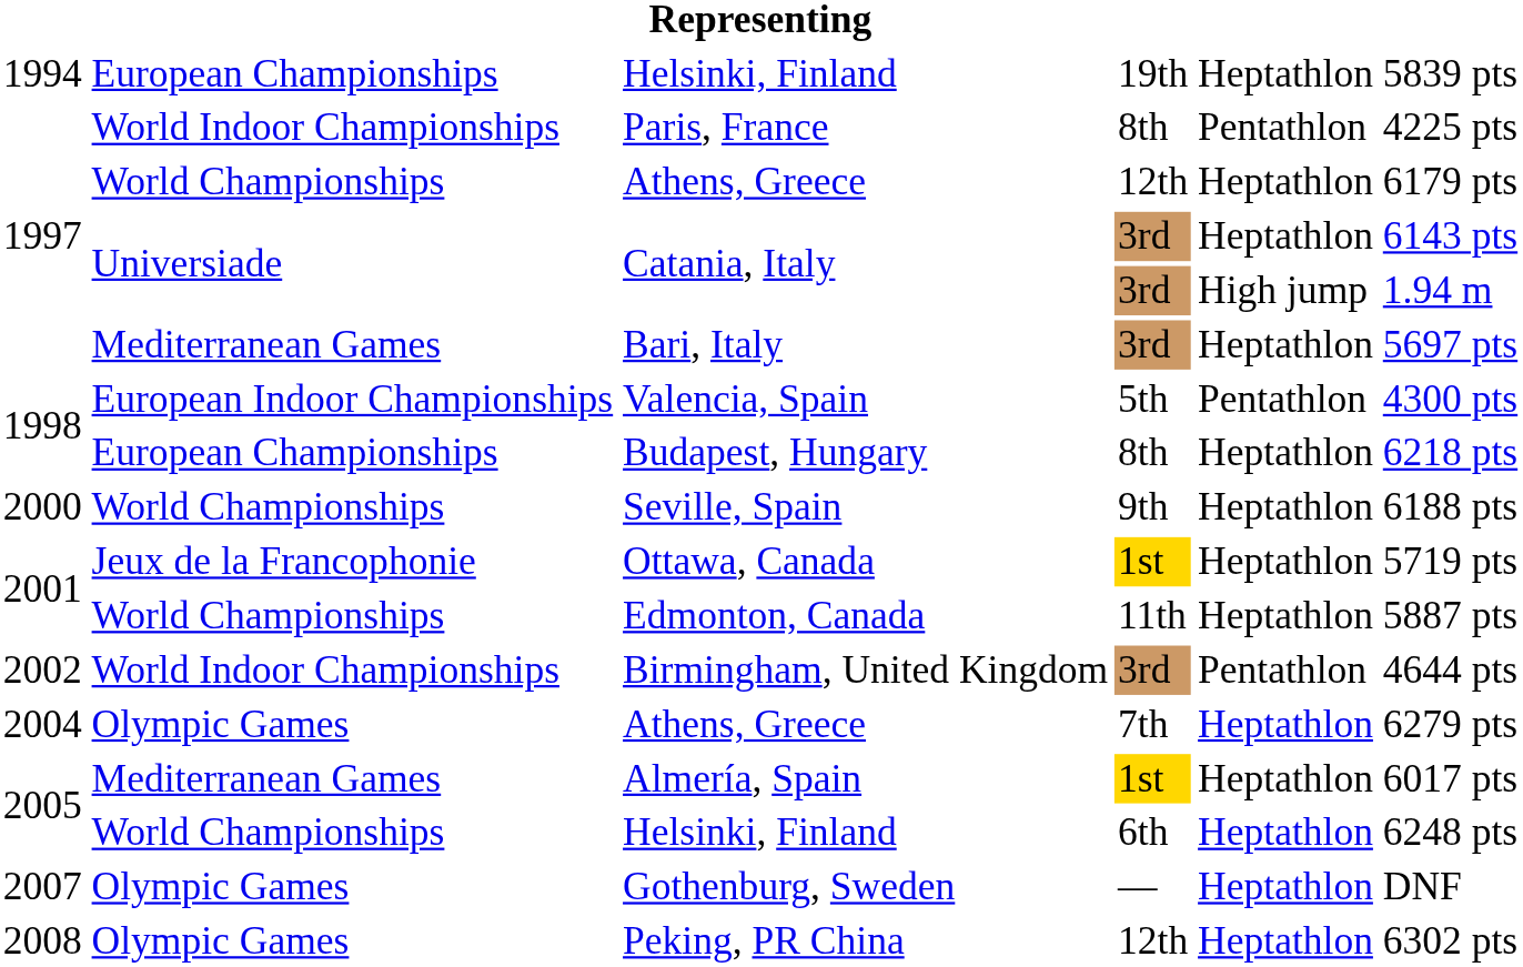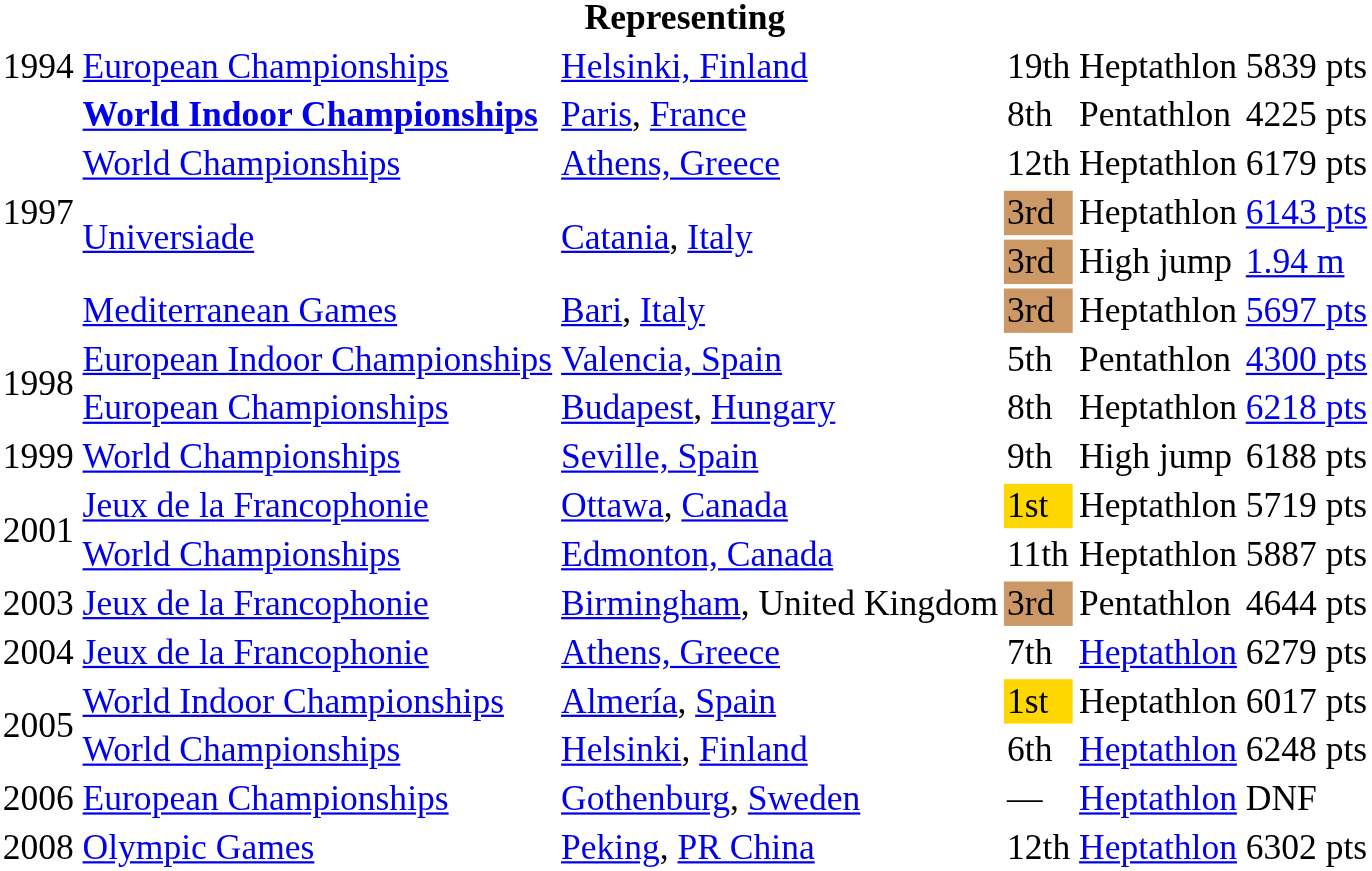 <table>
 <tr>
 <th colspan="6">Representing </th>
 </tr>
 <tr>
 <td>1994</td>
 <td><a href='#'>European Championships</a></td>
 <td><a href='#'>Helsinki, Finland</a></td>
 <td>19th</td>
 <td>Heptathlon</td>
 <td>5839 pts</td>
 </tr>
 <tr>
 <td rowspan=5>1997</td>
-<td><a href='#'>World Indoor Championships</a></td>
+<td><strong><a href='#'>World Indoor Championships</a></strong></td>
 <td><a href='#'>Paris</a>, <a href='#'>France</a></td>
 <td>8th</td>
 <td>Pentathlon</td>
 <td>4225 pts</td>
 </tr>
 <tr>
 <td><a href='#'>World Championships</a></td>
 <td><a href='#'>Athens, Greece</a></td>
 <td>12th</td>
 <td>Heptathlon</td>
 <td>6179 pts</td>
 </tr>
 <tr>
 <td rowspan=2><a href='#'>Universiade</a></td>
 <td rowspan=2><a href='#'>Catania</a>, <a href='#'>Italy</a></td>
 <td bgcolor="cc9966">3rd</td>
 <td>Heptathlon</td>
 <td><a href='#'>6143 pts</a></td>
 </tr>
 <tr>
 <td bgcolor="cc9966">3rd</td>
 <td>High jump</td>
 <td><a href='#'>1.94 m</a></td>
 </tr>
 <tr>
 <td><a href='#'>Mediterranean Games</a></td>
 <td><a href='#'>Bari</a>, <a href='#'>Italy</a></td>
 <td bgcolor="cc9966">3rd</td>
 <td>Heptathlon</td>
 <td><a href='#'>5697 pts</a></td>
 </tr>
 <tr>
 <td rowspan=2>1998</td>
 <td><a href='#'>European Indoor Championships</a></td>
 <td><a href='#'>Valencia, Spain</a></td>
 <td>5th</td>
 <td>Pentathlon</td>
 <td><a href='#'>4300 pts</a></td>
 </tr>
 <tr>
 <td><a href='#'>European Championships</a></td>
 <td><a href='#'>Budapest</a>, <a href='#'>Hungary</a></td>
 <td>8th</td>
 <td>Heptathlon</td>
 <td><a href='#'>6218 pts</a></td>
 </tr>
 <tr>
-<td>2000</td>
+<td>1999</td>
 <td><a href='#'>World Championships</a></td>
 <td><a href='#'>Seville, Spain</a></td>
 <td>9th</td>
-<td>Heptathlon</td>
+<td>High jump</td>
 <td>6188 pts</td>
 </tr>
 <tr>
 <td rowspan=2>2001</td>
 <td><a href='#'>Jeux de la Francophonie</a></td>
 <td><a href='#'>Ottawa</a>, <a href='#'>Canada</a></td>
 <td bgcolor=gold>1st</td>
 <td>Heptathlon</td>
 <td>5719 pts</td>
 </tr>
 <tr>
 <td><a href='#'>World Championships</a></td>
 <td><a href='#'>Edmonton, Canada</a></td>
 <td>11th</td>
 <td>Heptathlon</td>
 <td>5887 pts</td>
 </tr>
 <tr>
-<td>2002</td>
-<td><a href='#'>World Indoor Championships</a></td>
+<td>2003</td>
+<td><a href='#'>Jeux de la Francophonie</a></td>
 <td><a href='#'>Birmingham</a>, United Kingdom</td>
 <td bgcolor="cc9966">3rd</td>
 <td>Pentathlon</td>
 <td>4644 pts</td>
 </tr>
 <tr>
 <td>2004</td>
-<td><a href='#'>Olympic Games</a></td>
+<td><a href='#'>Jeux de la Francophonie</a></td>
 <td><a href='#'>Athens, Greece</a></td>
 <td>7th</td>
 <td><a href='#'>Heptathlon</a></td>
 <td>6279 pts</td>
 </tr>
 <tr>
 <td rowspan=2>2005</td>
-<td><a href='#'>Mediterranean Games</a></td>
+<td><a href='#'>World Indoor Championships</a></td>
 <td><a href='#'>Almería</a>, <a href='#'>Spain</a></td>
 <td bgcolor="gold">1st</td>
 <td>Heptathlon</td>
 <td>6017 pts</td>
 </tr>
 <tr>
 <td><a href='#'>World Championships</a></td>
 <td><a href='#'>Helsinki</a>, <a href='#'>Finland</a></td>
 <td>6th</td>
 <td><a href='#'>Heptathlon</a></td>
 <td>6248 pts</td>
 </tr>
 <tr>
-<td>2007</td>
-<td><a href='#'>Olympic Games</a></td>
+<td>2006</td>
+<td><a href='#'>European Championships</a></td>
 <td><a href='#'>Gothenburg</a>, <a href='#'>Sweden</a></td>
 <td>—</td>
 <td><a href='#'>Heptathlon</a></td>
 <td>DNF</td>
 </tr>
 <tr>
 <td>2008</td>
 <td><a href='#'>Olympic Games</a></td>
 <td><a href='#'>Peking</a>, <a href='#'>PR China</a></td>
 <td>12th</td>
 <td><a href='#'>Heptathlon</a></td>
 <td>6302 pts</td>
 </tr>
 </table>
